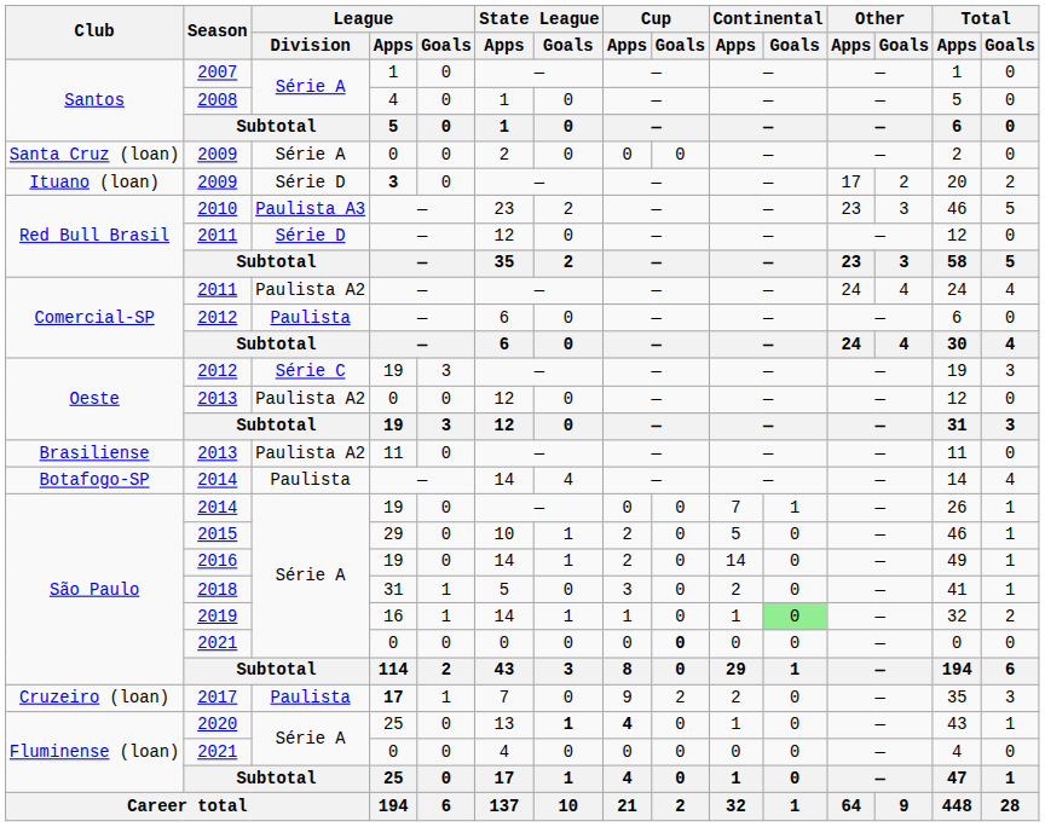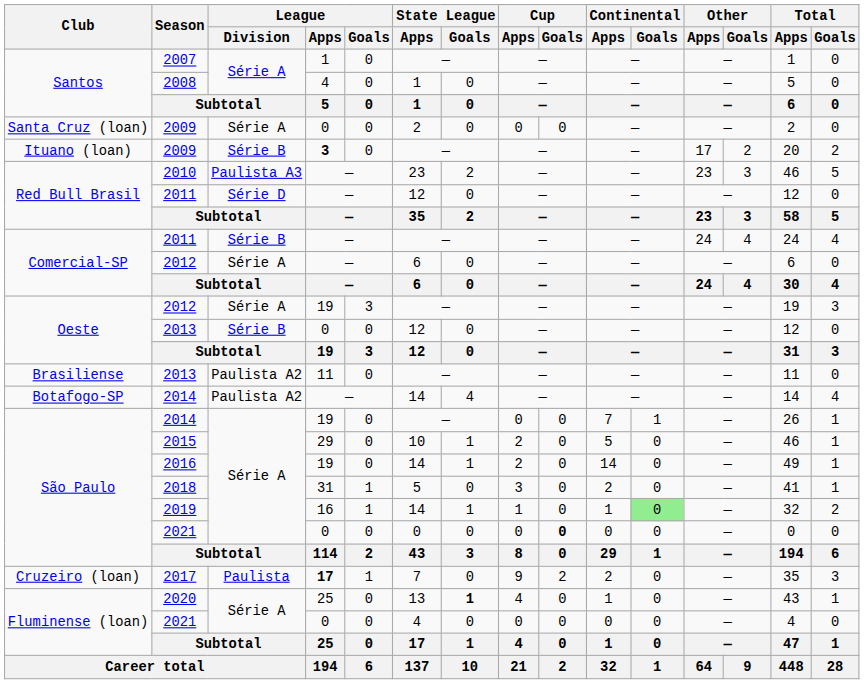 <table class="wikitable" style="text-align: center;">
 <tr>
 <th rowspan="2">Club</th>
 <th rowspan="2">Season</th>
 <th colspan="3">League</th>
 <th colspan="2">State League</th>
 <th colspan="2">Cup</th>
 <th colspan="2">Continental</th>
 <th colspan="2">Other</th>
 <th colspan="2">Total</th>
 </tr>
 <tr>
 <th>Division</th>
 <th>Apps</th>
 <th>Goals</th>
 <th>Apps</th>
 <th>Goals</th>
 <th>Apps</th>
 <th>Goals</th>
 <th>Apps</th>
 <th>Goals</th>
 <th>Apps</th>
 <th>Goals</th>
 <th>Apps</th>
 <th>Goals</th>
 </tr>
 <tr>
 <td rowspan="3" valign="center"><a href='#'>Santos</a></td>
 <td><a href='#'>2007</a></td>
 <td rowspan="2"><a href='#'>Série A</a></td>
 <td>1</td>
 <td>0</td>
 <td colspan="2">—</td>
 <td colspan="2">—</td>
 <td colspan="2">—</td>
 <td colspan="2">—</td>
 <td>1</td>
 <td>0</td>
 </tr>
 <tr>
 <td><a href='#'>2008</a></td>
 <td>4</td>
 <td>0</td>
 <td>1</td>
 <td>0</td>
 <td colspan="2">—</td>
 <td colspan="2">—</td>
 <td colspan="2">—</td>
 <td>5</td>
 <td>0</td>
 </tr>
 <tr>
 <th colspan="2">Subtotal</th>
 <th>5</th>
 <th>0</th>
 <th>1</th>
 <th>0</th>
 <th colspan="2">—</th>
 <th colspan="2">—</th>
 <th colspan="2">—</th>
 <th>6</th>
 <th>0</th>
 </tr>
 <tr>
 <td valign="center"><a href='#'>Santa Cruz</a> (loan)</td>
 <td><a href='#'>2009</a></td>
 <td>Série A</td>
 <td>0</td>
 <td>0</td>
 <td>2</td>
 <td>0</td>
 <td>0</td>
 <td>0</td>
 <td colspan="2">—</td>
 <td colspan="2">—</td>
 <td>2</td>
 <td>0</td>
 </tr>
 <tr>
 <td valign="center"><a href='#'>Ituano</a> (loan)</td>
 <td><a href='#'>2009</a></td>
-<td>Série D</td>
+<td><a href='#'>Série B</a></td>
 <td><strong>3</strong></td>
 <td>0</td>
 <td colspan="2">—</td>
 <td colspan="2">—</td>
 <td colspan="2">—</td>
 <td>17</td>
 <td>2</td>
 <td>20</td>
 <td>2</td>
 </tr>
 <tr>
 <td rowspan="3" valign="center"><a href='#'>Red Bull Brasil</a></td>
 <td><a href='#'>2010</a></td>
 <td><a href='#'>Paulista A3</a></td>
 <td colspan="2">—</td>
 <td>23</td>
 <td>2</td>
 <td colspan="2">—</td>
 <td colspan="2">—</td>
 <td>23</td>
 <td>3</td>
 <td>46</td>
 <td>5</td>
 </tr>
 <tr>
 <td><a href='#'>2011</a></td>
 <td><a href='#'>Série D</a></td>
 <td colspan="2">—</td>
 <td>12</td>
 <td>0</td>
 <td colspan="2">—</td>
 <td colspan="2">—</td>
 <td colspan="2">—</td>
 <td>12</td>
 <td>0</td>
 </tr>
 <tr>
 <th colspan="2">Subtotal</th>
 <th colspan="2">—</th>
 <th>35</th>
 <th>2</th>
 <th colspan="2">—</th>
 <th colspan="2">—</th>
 <th>23</th>
 <th>3</th>
 <th>58</th>
 <th>5</th>
 </tr>
 <tr>
 <td rowspan="3" valign="center"><a href='#'>Comercial-SP</a></td>
 <td><a href='#'>2011</a></td>
-<td>Paulista A2</td>
+<td><a href='#'>Série B</a></td>
 <td colspan="2">—</td>
 <td colspan="2">—</td>
 <td colspan="2">—</td>
 <td colspan="2">—</td>
 <td>24</td>
 <td>4</td>
 <td>24</td>
 <td>4</td>
 </tr>
 <tr>
 <td><a href='#'>2012</a></td>
-<td><a href='#'>Paulista</a></td>
+<td>Série A</td>
 <td colspan="2">—</td>
 <td>6</td>
 <td>0</td>
 <td colspan="2">—</td>
 <td colspan="2">—</td>
 <td colspan="2">—</td>
 <td>6</td>
 <td>0</td>
 </tr>
 <tr>
 <th colspan="2">Subtotal</th>
 <th colspan="2">—</th>
 <th>6</th>
 <th>0</th>
 <th colspan="2">—</th>
 <th colspan="2">—</th>
 <th>24</th>
 <th>4</th>
 <th>30</th>
 <th>4</th>
 </tr>
 <tr>
 <td rowspan="3" valign="center"><a href='#'>Oeste</a></td>
 <td><a href='#'>2012</a></td>
-<td><a href='#'>Série C</a></td>
+<td>Série A</td>
 <td>19</td>
 <td>3</td>
 <td colspan="2">—</td>
 <td colspan="2">—</td>
 <td colspan="2">—</td>
 <td colspan="2">—</td>
 <td>19</td>
 <td>3</td>
 </tr>
 <tr>
 <td><a href='#'>2013</a></td>
-<td>Paulista A2</td>
+<td><a href='#'>Série B</a></td>
 <td>0</td>
 <td>0</td>
 <td>12</td>
 <td>0</td>
 <td colspan="2">—</td>
 <td colspan="2">—</td>
 <td colspan="2">—</td>
 <td>12</td>
 <td>0</td>
 </tr>
 <tr>
 <th colspan="2">Subtotal</th>
 <th>19</th>
 <th>3</th>
 <th>12</th>
 <th>0</th>
 <th colspan="2">—</th>
 <th colspan="2">—</th>
 <th colspan="2">—</th>
 <th>31</th>
 <th>3</th>
 </tr>
 <tr>
 <td valign="center"><a href='#'>Brasiliense</a></td>
 <td><a href='#'>2013</a></td>
 <td>Paulista A2</td>
 <td>11</td>
 <td>0</td>
 <td colspan="2">—</td>
 <td colspan="2">—</td>
 <td colspan="2">—</td>
 <td colspan="2">—</td>
 <td>11</td>
 <td>0</td>
 </tr>
 <tr>
 <td valign="center"><a href='#'>Botafogo-SP</a></td>
 <td><a href='#'>2014</a></td>
-<td>Paulista</td>
+<td>Paulista A2</td>
 <td colspan="2">—</td>
 <td>14</td>
 <td>4</td>
 <td colspan="2">—</td>
 <td colspan="2">—</td>
 <td colspan="2">—</td>
 <td>14</td>
 <td>4</td>
 </tr>
 <tr>
 <td rowspan="7" valign="center"><a href='#'>São Paulo</a></td>
 <td><a href='#'>2014</a></td>
 <td rowspan="6">Série A</td>
 <td>19</td>
 <td>0</td>
 <td colspan="2">—</td>
 <td>0</td>
 <td>0</td>
 <td>7</td>
 <td>1</td>
 <td colspan="2">—</td>
 <td>26</td>
 <td>1</td>
 </tr>
 <tr>
 <td><a href='#'>2015</a></td>
 <td>29</td>
 <td>0</td>
 <td>10</td>
 <td>1</td>
 <td>2</td>
 <td>0</td>
 <td>5</td>
 <td>0</td>
 <td colspan="2">—</td>
 <td>46</td>
 <td>1</td>
 </tr>
 <tr>
 <td><a href='#'>2016</a></td>
 <td>19</td>
 <td>0</td>
 <td>14</td>
 <td>1</td>
 <td>2</td>
 <td>0</td>
 <td>14</td>
 <td>0</td>
 <td colspan="2">—</td>
 <td>49</td>
 <td>1</td>
 </tr>
 <tr>
 <td><a href='#'>2018</a></td>
 <td>31</td>
 <td>1</td>
 <td>5</td>
 <td>0</td>
 <td>3</td>
 <td>0</td>
 <td>2</td>
 <td>0</td>
 <td colspan="2">—</td>
 <td>41</td>
 <td>1</td>
 </tr>
 <tr>
 <td><a href='#'>2019</a></td>
 <td>16</td>
 <td>1</td>
 <td>14</td>
 <td>1</td>
 <td>1</td>
 <td>0</td>
 <td>1</td>
 <td style="background: lightgreen;">0</td>
 <td colspan="2">—</td>
 <td>32</td>
 <td>2</td>
 </tr>
 <tr>
 <td><a href='#'>2021</a></td>
 <td>0</td>
 <td>0</td>
 <td>0</td>
 <td>0</td>
 <td>0</td>
 <td><strong>0</strong></td>
 <td>0</td>
 <td>0</td>
 <td colspan="2">—</td>
 <td>0</td>
 <td>0</td>
 </tr>
 <tr>
 <th colspan="2">Subtotal</th>
 <th>114</th>
 <th>2</th>
 <th>43</th>
 <th>3</th>
 <th>8</th>
 <th>0</th>
 <th>29</th>
 <th>1</th>
 <th colspan="2">—</th>
 <th>194</th>
 <th>6</th>
 </tr>
 <tr>
 <td valign="center"><a href='#'>Cruzeiro</a> (loan)</td>
 <td><a href='#'>2017</a></td>
 <td><a href='#'>Paulista</a></td>
 <td><strong>17</strong></td>
 <td>1</td>
 <td>7</td>
 <td>0</td>
 <td>9</td>
 <td>2</td>
 <td>2</td>
 <td>0</td>
 <td colspan="2">—</td>
 <td>35</td>
 <td>3</td>
 </tr>
 <tr>
 <td rowspan="3" valign="center"><a href='#'>Fluminense</a> (loan)</td>
 <td><a href='#'>2020</a></td>
 <td rowspan="2">Série A</td>
 <td>25</td>
 <td>0</td>
 <td>13</td>
 <td><strong>1</strong></td>
-<td><strong>4</strong></td>
+<td>4</td>
 <td>0</td>
 <td>1</td>
 <td>0</td>
 <td colspan="2">—</td>
 <td>43</td>
 <td>1</td>
 </tr>
 <tr>
 <td><a href='#'>2021</a></td>
 <td>0</td>
 <td>0</td>
 <td>4</td>
 <td>0</td>
 <td>0</td>
 <td>0</td>
 <td>0</td>
 <td>0</td>
 <td colspan="2">—</td>
 <td>4</td>
 <td>0</td>
 </tr>
 <tr>
 <th colspan="2">Subtotal</th>
 <th>25</th>
 <th>0</th>
 <th>17</th>
 <th>1</th>
 <th>4</th>
 <th>0</th>
 <th>1</th>
 <th>0</th>
 <th colspan="2">—</th>
 <th>47</th>
 <th>1</th>
 </tr>
 <tr>
 <th colspan="3"><strong>Career total</strong></th>
 <th>194</th>
 <th>6</th>
 <th>137</th>
 <th>10</th>
 <th>21</th>
 <th>2</th>
 <th>32</th>
 <th>1</th>
 <th>64</th>
 <th>9</th>
 <th>448</th>
 <th>28</th>
 </tr>
 </table>
